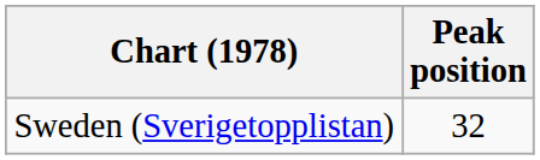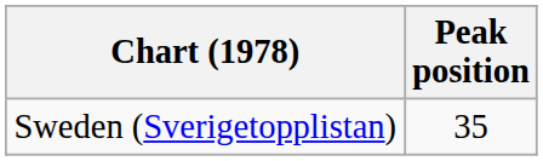 <table class="wikitable">
 <tr>
 <th>Chart (1978)</th>
 <th>Peak<br>position</th>
 </tr>
 <tr>
 <td>Sweden (<a href='#'>Sverigetopplistan</a>)</td>
-<td align="center">32</td>
+<td align="center">35</td>
 </tr>
 </table>
